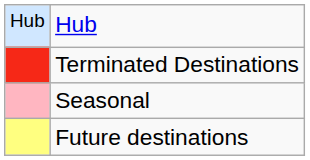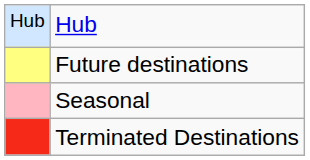 <table class="wikitable">
 <tr>
 <td style="background-color:#D0E7FF"><sup>Hub</sup></td>
 <td><a href='#'>Hub</a></td>
 </tr>
 <tr>
-<td style="background-color:#f62817;"></td>
-<td>Terminated Destinations</td>
+<td style="background-color:#FFFF80"></td>
+<td>Future destinations</td>
 </tr>
 <tr>
 <td style="background-color:#FFB6C1"></td>
 <td>Seasonal</td>
 </tr>
 <tr>
-<td style="background-color:#FFFF80"></td>
-<td>Future destinations</td>
+<td style="background-color:#f62817;"></td>
+<td>Terminated Destinations</td>
 </tr>
 </table>
